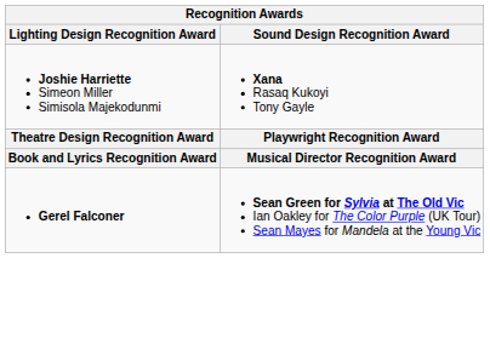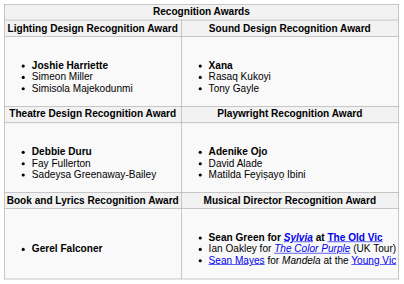 <table class="wikitable">
 <tr>
 <th colspan="2">Recognition Awards</th>
 </tr>
 <tr>
 <th>Lighting Design Recognition Award</th>
 <th>Sound Design Recognition Award</th>
 </tr>
 <tr>
 <td><br><ul><li><strong>Joshie Harriette</strong></li><li>Simeon Miller</li><li>Simisola Majekodunmi</li></ul></td>
 <td><br><ul><li><strong>Xana</strong></li><li>Rasaq Kukoyi</li><li>Tony Gayle</li></ul></td>
 </tr>
 <tr>
 <th>Theatre Design Recognition Award</th>
 <th>Playwright Recognition Award</th>
 </tr>
 <tr>
+<td><br><ul><li><strong>Debbie Duru</strong></li><li>Fay Fullerton</li><li>Sadeysa Greenaway-Bailey</li></ul></td>
+<td><br><ul><li><strong>Adenike Ojo</strong></li><li>David Alade</li><li>Matilda Feyiṣayọ Ibini</li></ul></td>
+</tr>
+<tr>
 <th>Book and Lyrics Recognition Award</th>
 <th>Musical Director Recognition Award</th>
 </tr>
 <tr>
 <td><br><ul><li><strong>Gerel Falconer</strong></li></ul></td>
 <td><br><ul><li><strong>Sean Green for <em><a href='#'>Sylvia</a></em> at <a href='#'>The Old Vic</a></strong></li><li>Ian Oakley for <em><a href='#'>The Color Purple</a></em> (UK Tour)</li><li><a href='#'>Sean Mayes</a> for <em>Mandela</em> at the <a href='#'>Young Vic</a></li></ul></td>
 </tr>
 </table>
